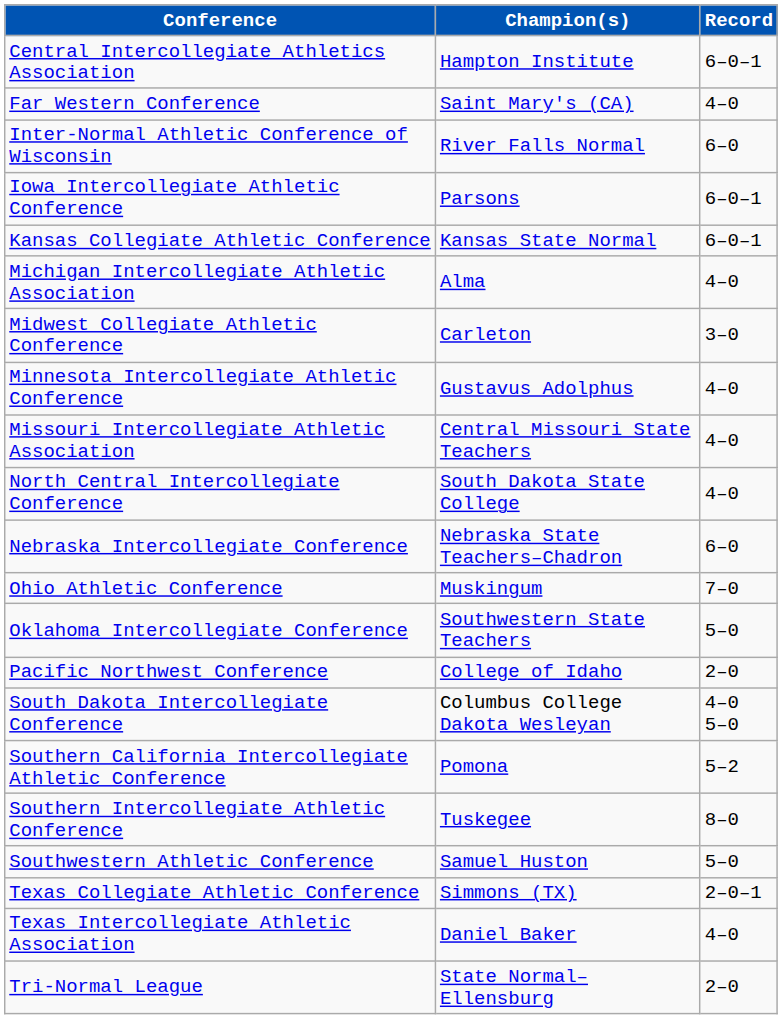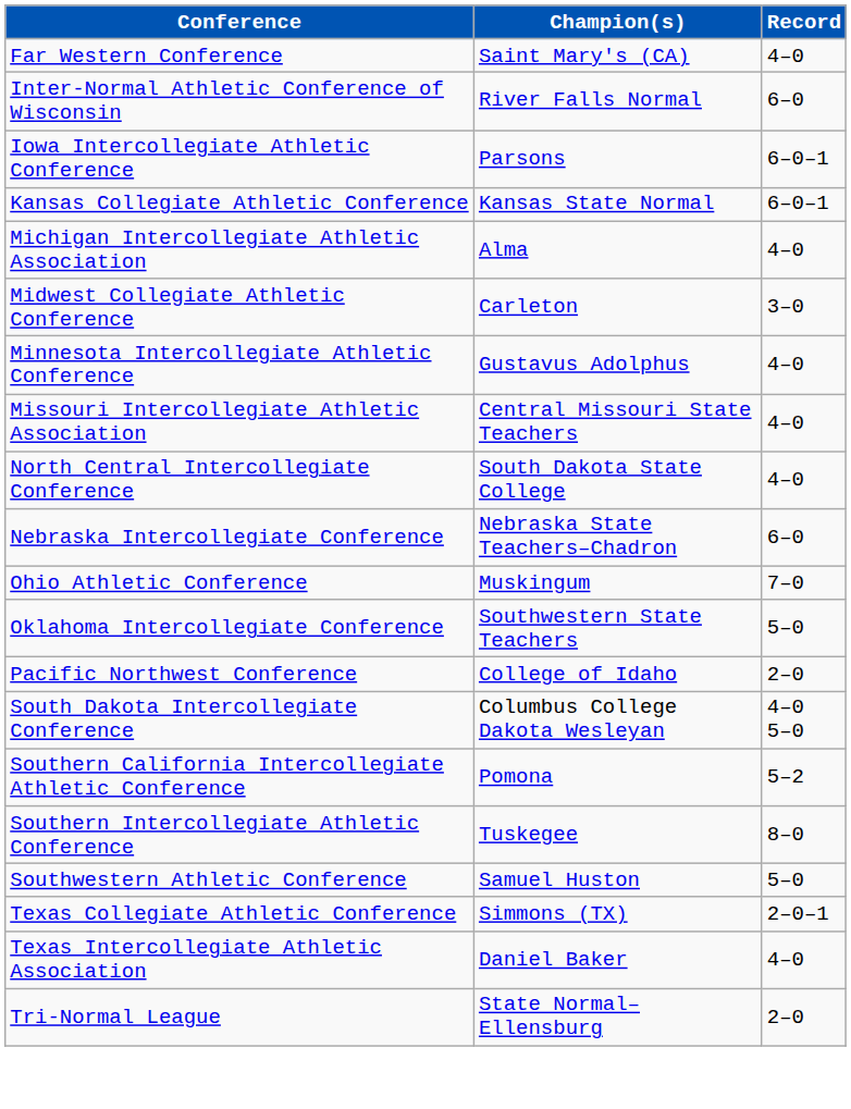 <table class="wikitable" width="60%">
 <tr>
 <th style="background:#0054B3; color:#FFFFFF;">Conference</th>
 <th style="background:#0054B3; color:#FFFFFF;">Champion(s)</th>
 <th style="background:#0054B3; color:#FFFFFF;">Record</th>
-</tr>
-<tr align="left">
-<td><a href='#'>Central Intercollegiate Athletics Association</a></td>
-<td><a href='#'>Hampton Institute</a></td>
-<td>6–0–1</td>
 </tr>
 <tr align="left">
 <td><a href='#'>Far Western Conference</a></td>
 <td><a href='#'>Saint Mary's (CA)</a></td>
 <td>4–0</td>
 </tr>
 <tr align="left">
 <td><a href='#'>Inter-Normal Athletic Conference of Wisconsin</a></td>
 <td><a href='#'>River Falls Normal</a></td>
 <td>6–0</td>
 </tr>
 <tr align="left">
 <td><a href='#'>Iowa Intercollegiate Athletic Conference</a></td>
 <td><a href='#'>Parsons</a></td>
 <td>6–0–1</td>
 </tr>
 <tr align="left">
 <td><a href='#'>Kansas Collegiate Athletic Conference</a></td>
 <td><a href='#'>Kansas State Normal</a></td>
 <td>6–0–1</td>
 </tr>
 <tr align="left">
 <td><a href='#'>Michigan Intercollegiate Athletic Association</a></td>
 <td><a href='#'>Alma</a></td>
 <td>4–0</td>
 </tr>
 <tr align="left">
 <td><a href='#'>Midwest Collegiate Athletic Conference</a></td>
 <td><a href='#'>Carleton</a></td>
 <td>3–0</td>
 </tr>
 <tr align="left">
 <td><a href='#'>Minnesota Intercollegiate Athletic Conference</a></td>
 <td><a href='#'>Gustavus Adolphus</a></td>
 <td>4–0</td>
 </tr>
 <tr align="left">
 <td><a href='#'>Missouri Intercollegiate Athletic Association</a></td>
 <td><a href='#'>Central Missouri State Teachers</a></td>
 <td>4–0</td>
 </tr>
 <tr align="left">
 <td><a href='#'>North Central Intercollegiate Conference</a></td>
 <td><a href='#'>South Dakota State College</a></td>
 <td>4–0</td>
 </tr>
 <tr align="left">
 <td><a href='#'>Nebraska Intercollegiate Conference</a></td>
 <td><a href='#'>Nebraska State Teachers–Chadron</a></td>
 <td>6–0</td>
 </tr>
 <tr align="left">
 <td><a href='#'>Ohio Athletic Conference</a></td>
 <td><a href='#'>Muskingum</a></td>
 <td>7–0</td>
 </tr>
 <tr align="left">
 <td><a href='#'>Oklahoma Intercollegiate Conference</a></td>
 <td><a href='#'>Southwestern State Teachers</a></td>
 <td>5–0</td>
 </tr>
 <tr align="left">
 <td><a href='#'>Pacific Northwest Conference</a></td>
 <td><a href='#'>College of Idaho</a></td>
 <td>2–0</td>
 </tr>
 <tr align="left">
 <td><a href='#'>South Dakota Intercollegiate Conference</a></td>
 <td>Columbus College<br><a href='#'>Dakota Wesleyan</a></td>
 <td>4–0<br>5–0</td>
 </tr>
 <tr align="left">
 <td><a href='#'>Southern California Intercollegiate Athletic Conference</a></td>
 <td><a href='#'>Pomona</a></td>
 <td>5–2</td>
 </tr>
 <tr align="left">
 <td><a href='#'>Southern Intercollegiate Athletic Conference</a></td>
 <td><a href='#'>Tuskegee</a></td>
 <td>8–0</td>
 </tr>
 <tr align="left">
 <td><a href='#'>Southwestern Athletic Conference</a></td>
 <td><a href='#'>Samuel Huston</a></td>
 <td>5–0</td>
 </tr>
 <tr align="left">
 <td><a href='#'>Texas Collegiate Athletic Conference</a></td>
 <td><a href='#'>Simmons (TX)</a></td>
 <td>2–0–1</td>
 </tr>
 <tr align="left">
 <td><a href='#'>Texas Intercollegiate Athletic Association</a></td>
 <td><a href='#'>Daniel Baker</a></td>
 <td>4–0</td>
 </tr>
 <tr align="left">
 <td><a href='#'>Tri-Normal League</a></td>
 <td><a href='#'>State Normal–Ellensburg</a></td>
 <td>2–0</td>
 </tr>
 </table>
